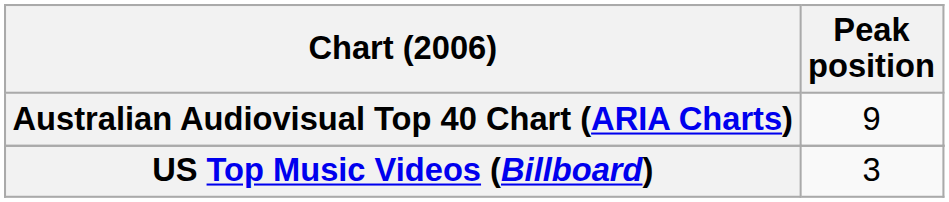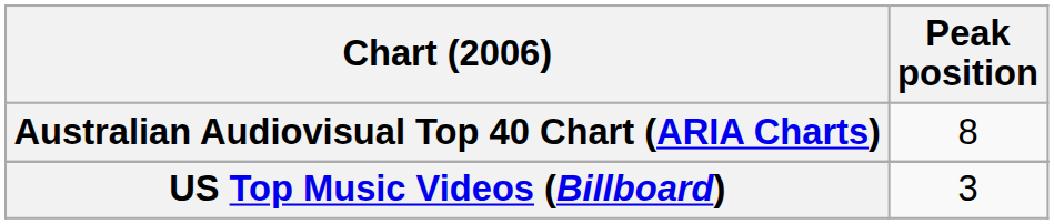 <table class="wikitable plainrowheaders sortable" style="text-align:center">
 <tr>
 <th>Chart (2006)</th>
 <th>Peak<br>position</th>
 </tr>
 <tr>
 <th scope="row">Australian Audiovisual Top 40 Chart (<a href='#'>ARIA Charts</a>)</th>
-<td>9</td>
+<td>8</td>
 </tr>
 <tr>
 </tr>
 <tr>
 <th scope="row">US <a href='#'>Top Music Videos</a> (<em><a href='#'>Billboard</a></em>)</th>
 <td>3</td>
 </tr>
 </table>
